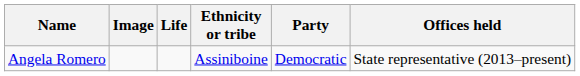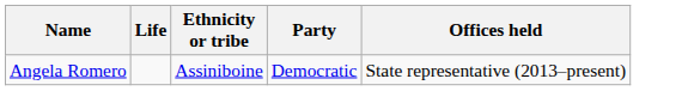 <table class="wikitable">
 <tr>
 <th>Name</th>
-<th>Image</th>
 <th>Life</th>
 <th>Ethnicity<br>or tribe</th>
 <th>Party</th>
 <th>Offices held</th>
 </tr>
 <tr>
 <td style="white-space:nowrap;"><a href='#'>Angela Romero</a></td>
 <td></td>
-<td></td>
 <td><a href='#'>Assiniboine</a></td>
 <td><a href='#'>Democratic</a></td>
 <td>State representative (2013–present)</td>
 </tr>
 </table>
